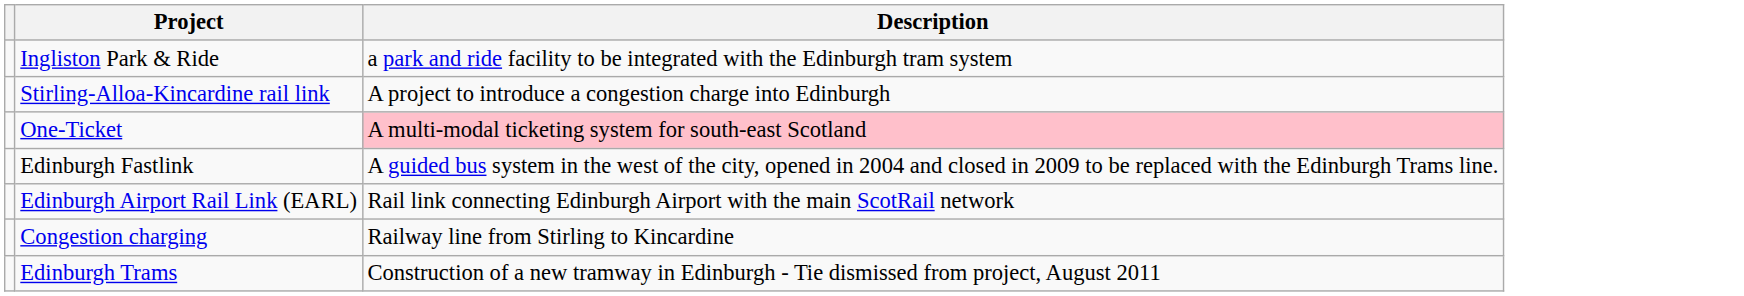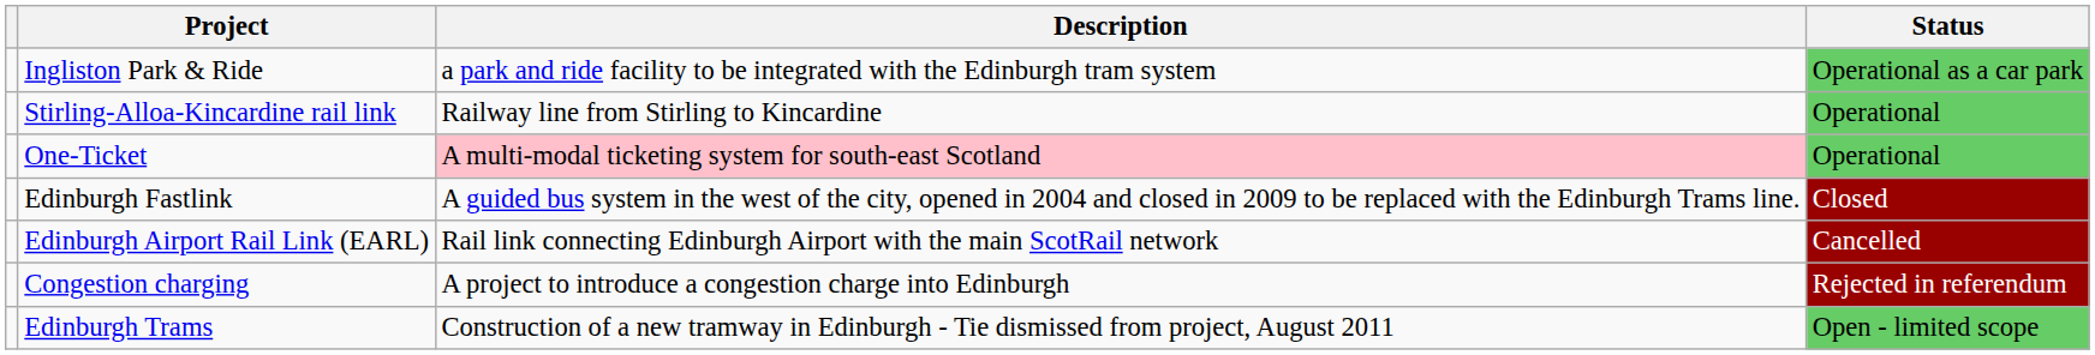 <table class="wikitable" border="1">
 <tr>
 <th></th>
 <th>Project</th>
 <th>Description</th>
+<th>Status</th>
 </tr>
 <tr>
 <td></td>
 <td><a href='#'>Ingliston</a> Park & Ride</td>
 <td>a <a href='#'>park and ride</a> facility to be integrated with the Edinburgh tram system</td>
+<td style="background:#6c6">Operational as a car park</td>
 </tr>
 <tr>
 <td></td>
 <td><a href='#'>Stirling-Alloa-Kincardine rail link</a></td>
-<td>A project to introduce a congestion charge into Edinburgh</td>
+<td>Railway line from Stirling to Kincardine</td>
+<td style="background:#6c6">Operational</td>
 </tr>
 <tr>
 <td></td>
 <td><a href='#'>One-Ticket</a></td>
 <td style="background: pink;">A multi-modal ticketing system for south-east Scotland</td>
+<td style="background:#6c6">Operational</td>
 </tr>
 <tr>
 <td></td>
 <td>Edinburgh Fastlink</td>
 <td>A <a href='#'>guided bus</a> system in the west of the city, opened in 2004 and closed in 2009 to be replaced with the Edinburgh Trams line.</td>
+<td style="background:#900; color:#fff;">Closed</td>
 </tr>
 <tr>
 <td></td>
 <td><a href='#'>Edinburgh Airport Rail Link</a> (EARL)</td>
 <td>Rail link connecting Edinburgh Airport with the main <a href='#'>ScotRail</a> network</td>
+<td style="background:#900; color:#fff;">Cancelled</td>
 </tr>
 <tr>
 <td></td>
 <td><a href='#'>Congestion charging</a></td>
-<td>Railway line from Stirling to Kincardine</td>
+<td>A project to introduce a congestion charge into Edinburgh</td>
+<td style="background:#900; color:#fff;">Rejected in referendum</td>
 </tr>
 <tr>
 <td></td>
 <td><a href='#'>Edinburgh Trams</a></td>
 <td>Construction of a new tramway in Edinburgh - Tie dismissed from project, August 2011</td>
+<td style="background:#6c6;">Open - limited scope</td>
 </tr>
 </table>
